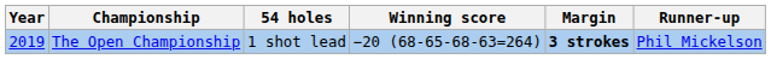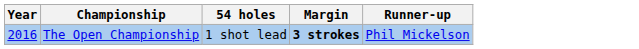 <table class="wikitable">
 <tr>
 <th>Year</th>
 <th>Championship</th>
 <th>54 holes</th>
-<th>Winning score</th>
 <th>Margin</th>
 <th>Runner-up</th>
 </tr>
 <tr style="background:#ABCDEF;">
-<td><a href='#'>2019</a></td>
+<td><a href='#'>2016</a></td>
 <td><a href='#'>The Open Championship</a></td>
 <td>1 shot lead</td>
-<td>−20 (68-65-68-63=264)</td>
 <td><strong>3 strokes</strong></td>
 <td> <a href='#'>Phil Mickelson</a></td>
 </tr>
 </table>
